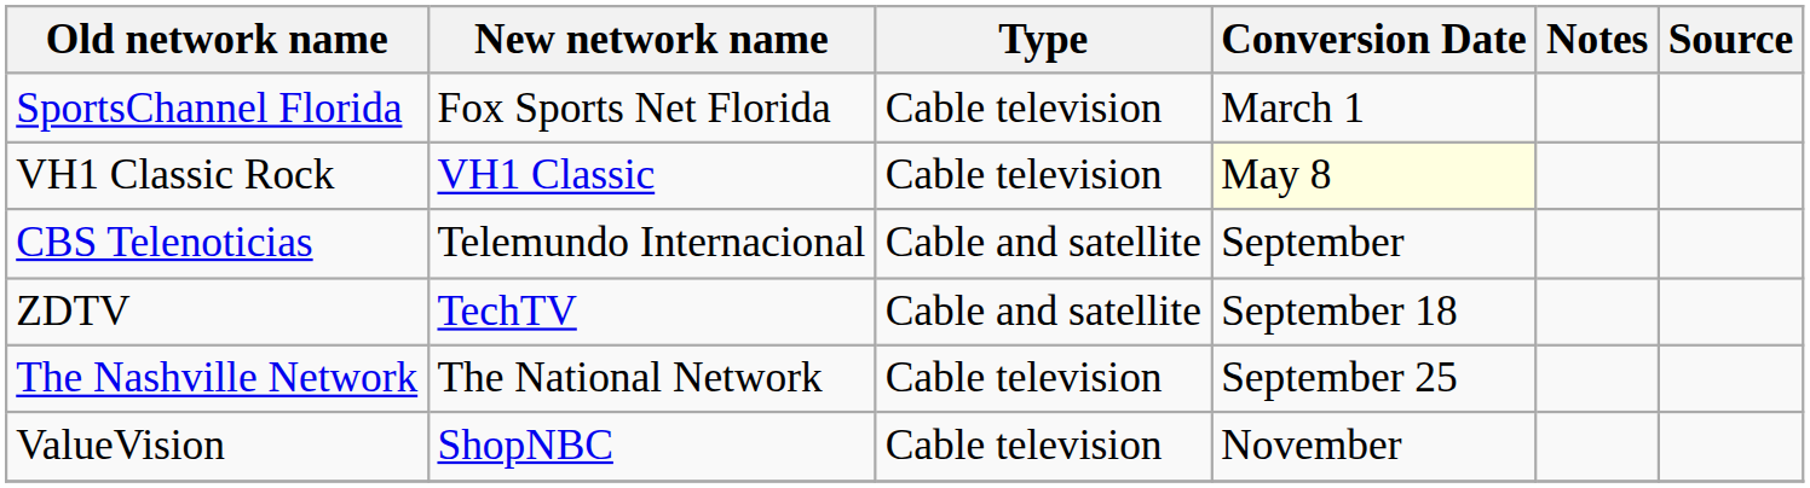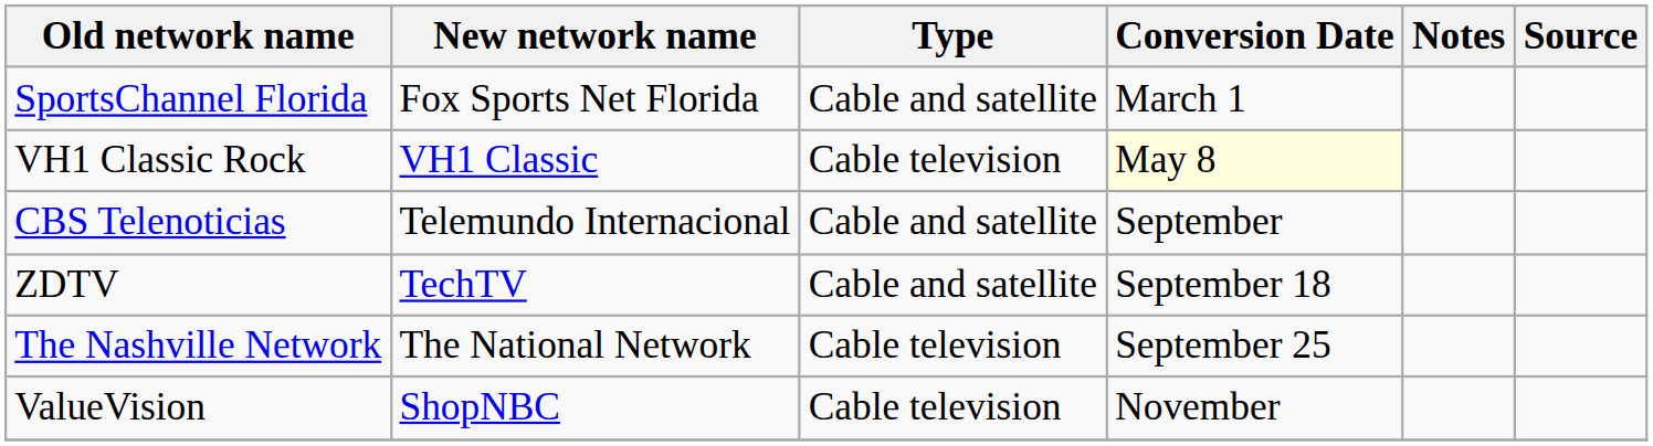 <table class="wikitable">
 <tr>
 <th>Old network name</th>
 <th>New network name</th>
 <th>Type</th>
 <th>Conversion Date</th>
 <th>Notes</th>
 <th>Source</th>
 </tr>
 <tr>
 <td><a href='#'>SportsChannel Florida</a></td>
 <td>Fox Sports Net Florida</td>
-<td>Cable television</td>
+<td>Cable and satellite</td>
 <td>March 1</td>
 <td></td>
 <td></td>
 </tr>
 <tr>
 <td>VH1 Classic Rock</td>
 <td><a href='#'>VH1 Classic</a></td>
 <td>Cable television</td>
 <td style="background: lightyellow;">May 8</td>
 <td></td>
 <td></td>
 </tr>
 <tr>
 <td><a href='#'>CBS Telenoticias</a></td>
 <td>Telemundo Internacional</td>
 <td>Cable and satellite</td>
 <td>September</td>
 <td></td>
 <td></td>
 </tr>
 <tr>
 <td>ZDTV</td>
 <td><a href='#'>TechTV</a></td>
 <td>Cable and satellite</td>
 <td>September 18</td>
 <td></td>
 <td></td>
 </tr>
 <tr>
 <td><a href='#'>The Nashville Network</a></td>
 <td>The National Network</td>
 <td>Cable television</td>
 <td>September 25</td>
 <td></td>
 <td></td>
 </tr>
 <tr>
 <td>ValueVision</td>
 <td><a href='#'>ShopNBC</a></td>
 <td>Cable television</td>
 <td>November</td>
 <td></td>
 <td></td>
 </tr>
 <tr>
 </tr>
 </table>
